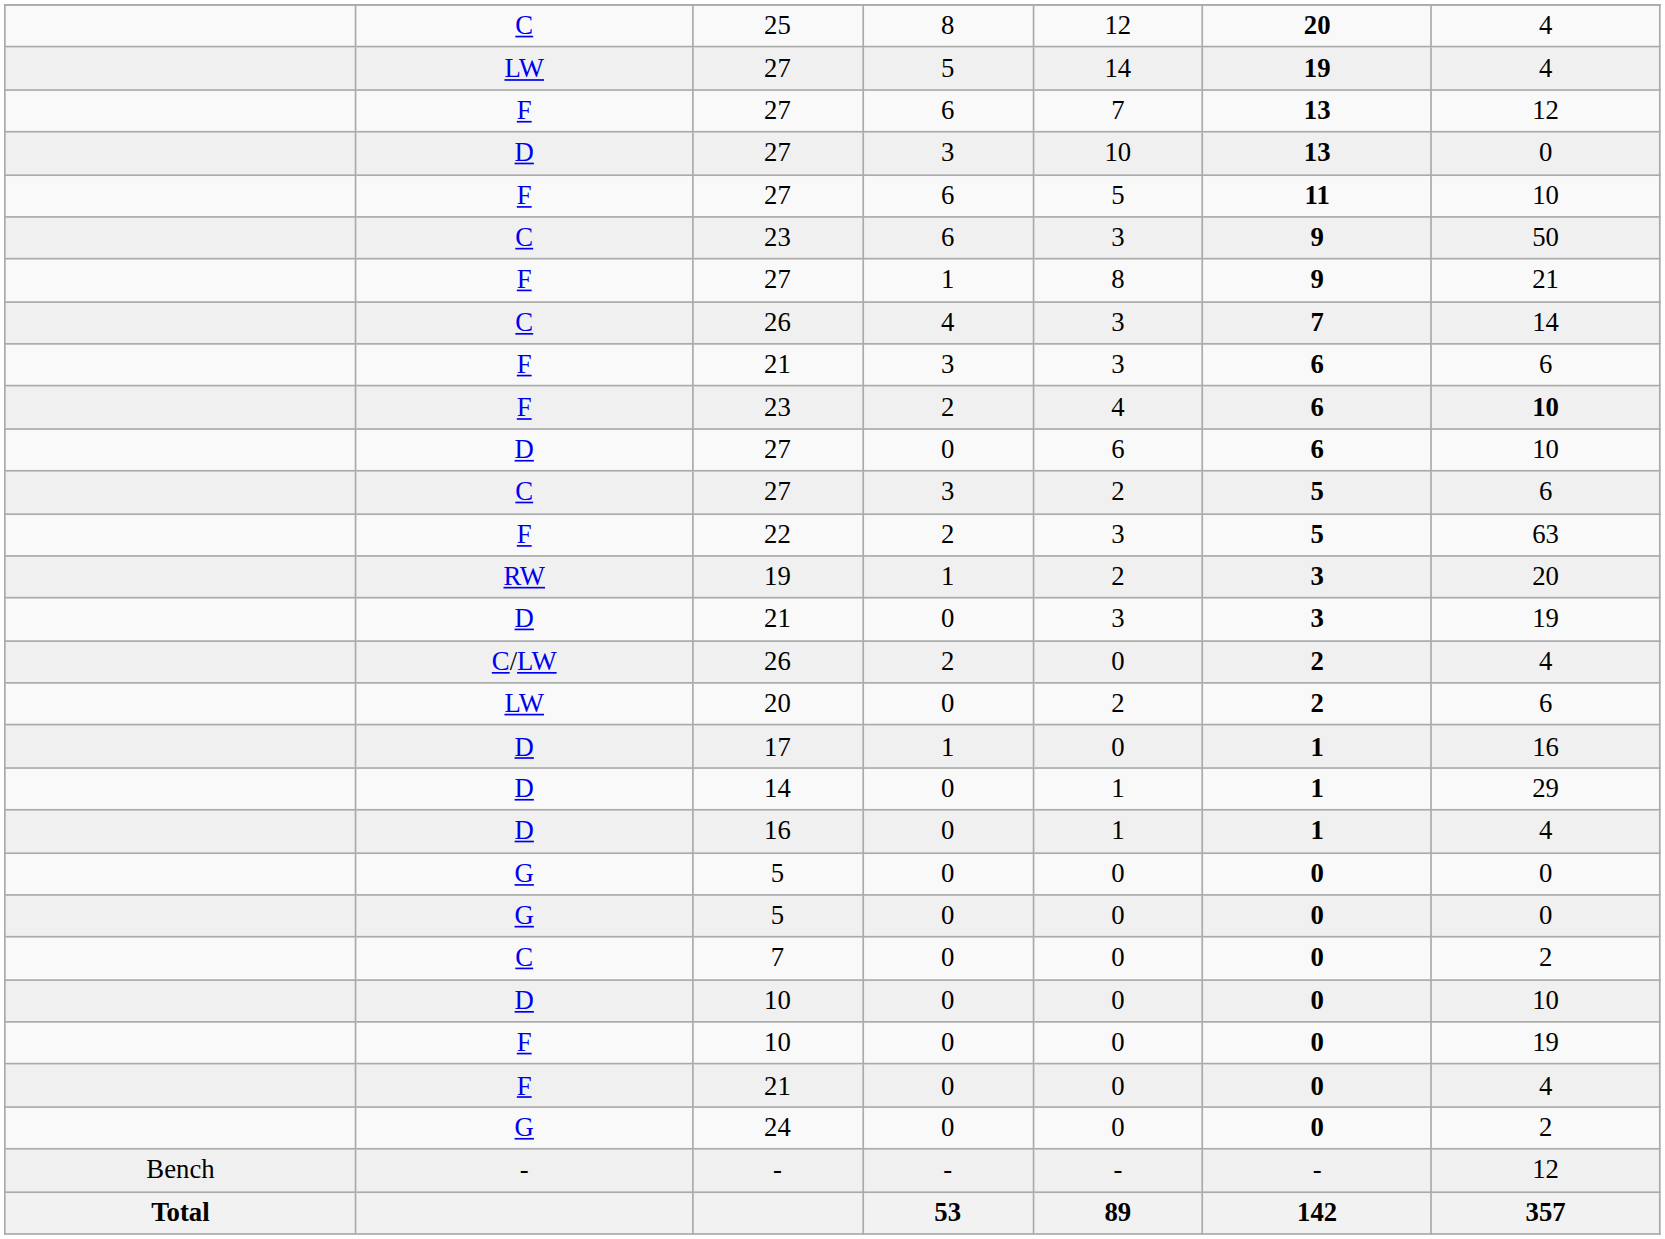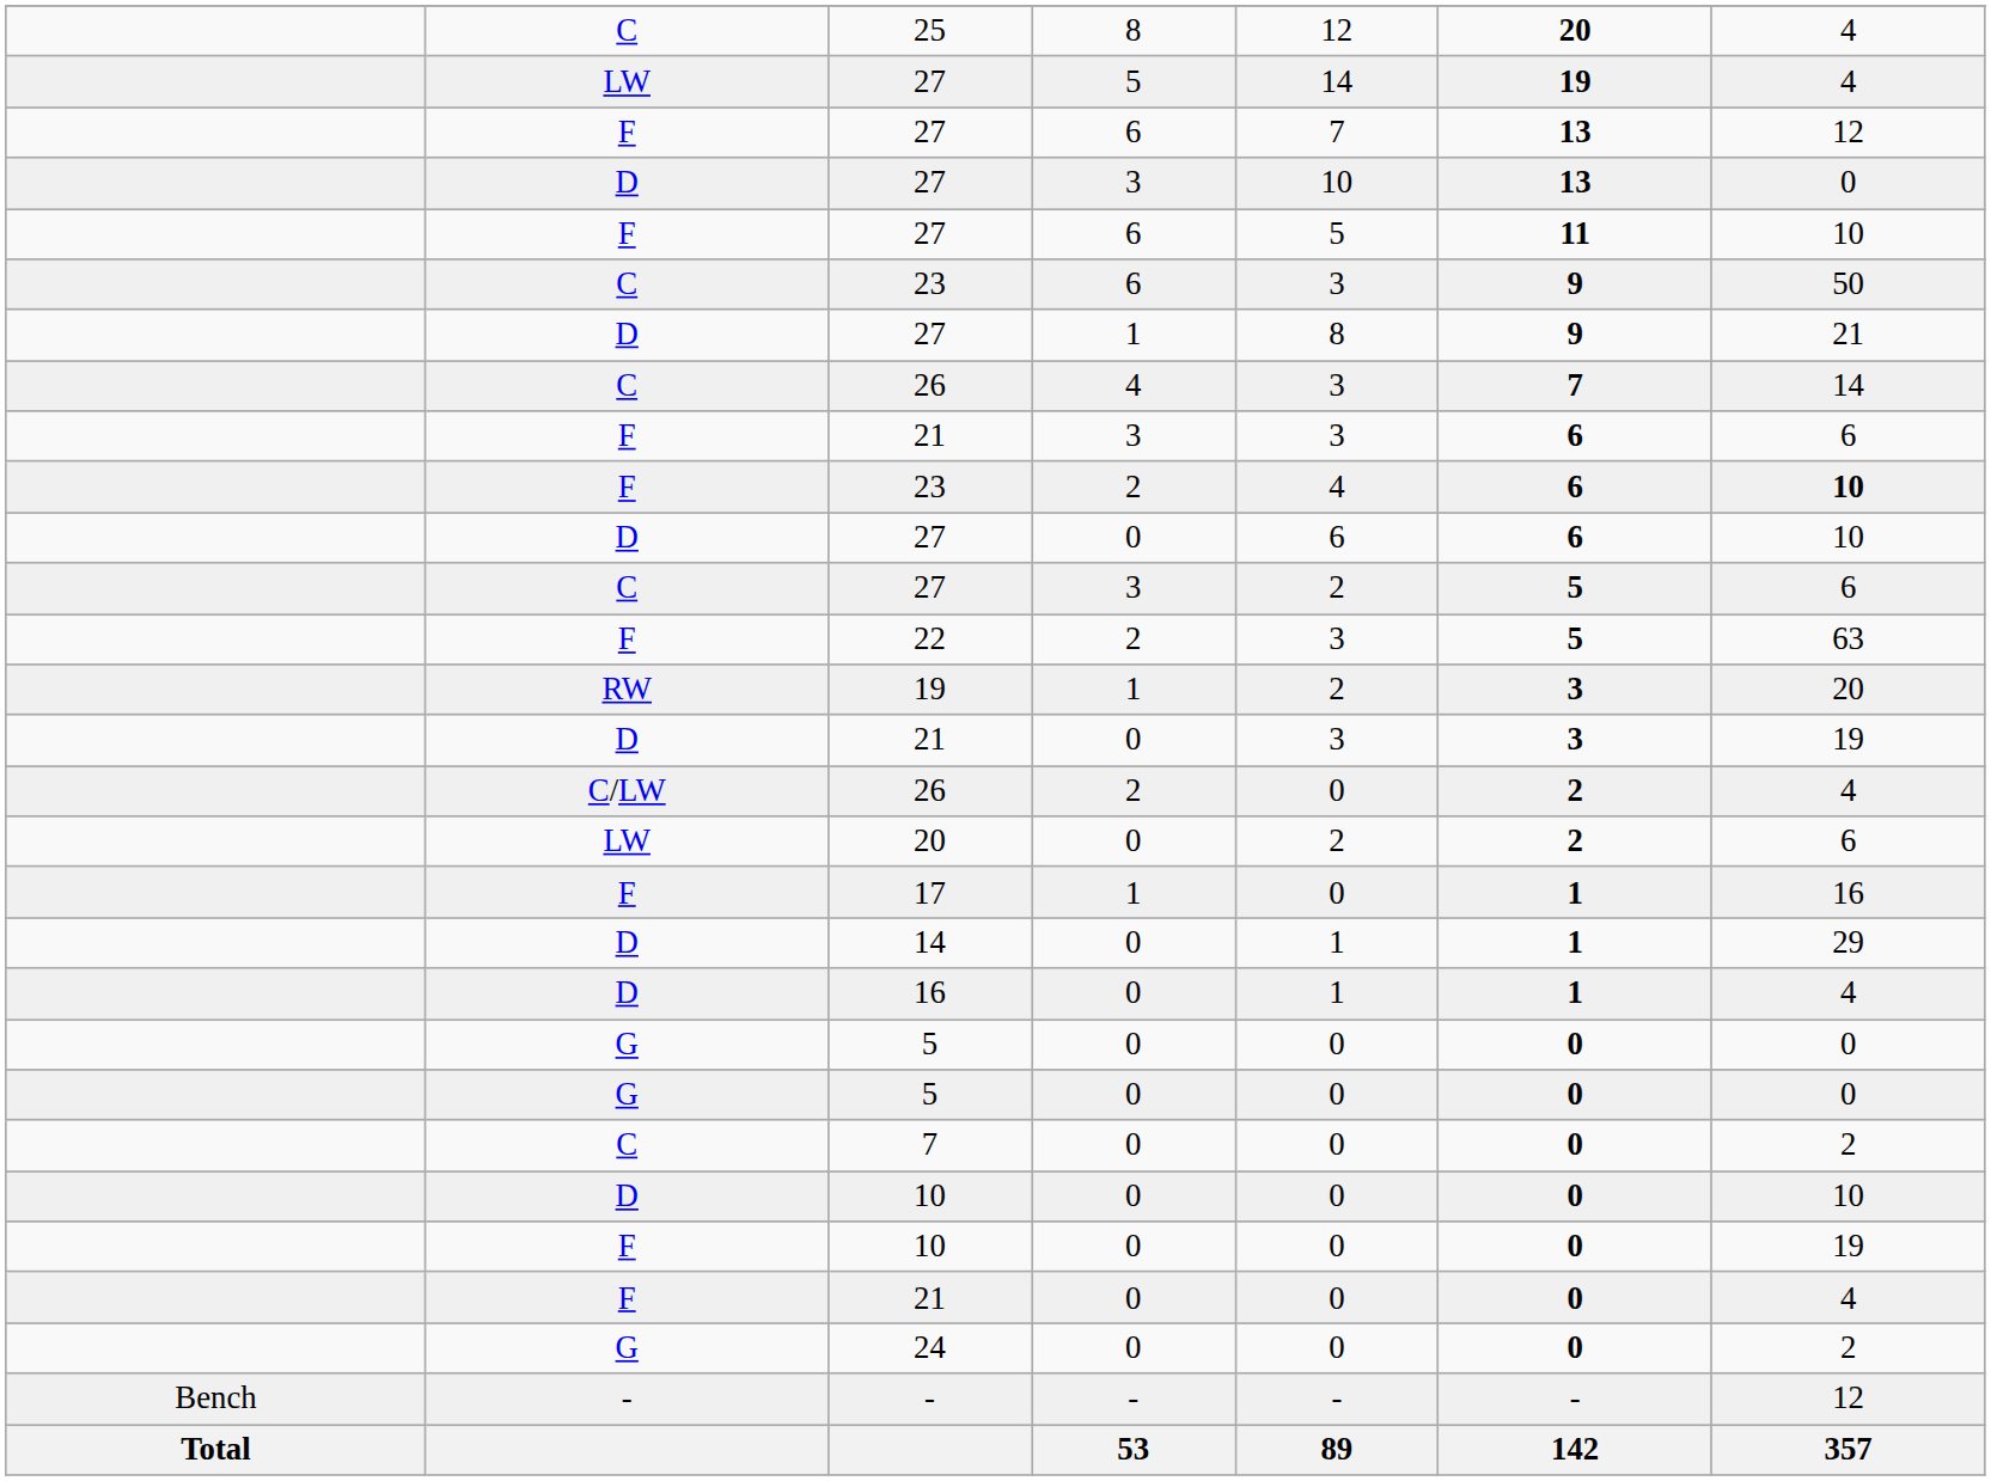 <table class="wikitable sortable" width ="50%">
 <tr align="center">
 </tr>
 <tr align="center" bgcolor="">
 <td></td>
 <td><a href='#'>C</a></td>
 <td>25</td>
 <td>8</td>
 <td>12</td>
 <td><strong>20</strong></td>
 <td>4</td>
 </tr>
 <tr align="center" bgcolor="f0f0f0">
 <td></td>
 <td><a href='#'>LW</a></td>
 <td>27</td>
 <td>5</td>
 <td>14</td>
 <td><strong>19</strong></td>
 <td>4</td>
 </tr>
 <tr align="center" bgcolor="">
 <td></td>
 <td><a href='#'>F</a></td>
 <td>27</td>
 <td>6</td>
 <td>7</td>
 <td><strong>13</strong></td>
 <td>12</td>
 </tr>
 <tr align="center" bgcolor="f0f0f0">
 <td></td>
 <td><a href='#'>D</a></td>
 <td>27</td>
 <td>3</td>
 <td>10</td>
 <td><strong>13</strong></td>
 <td>0</td>
 </tr>
 <tr align="center" bgcolor="">
 <td></td>
 <td><a href='#'>F</a></td>
 <td>27</td>
 <td>6</td>
 <td>5</td>
 <td><strong>11</strong></td>
 <td>10</td>
 </tr>
 <tr align="center" bgcolor="f0f0f0">
 <td></td>
 <td><a href='#'>C</a></td>
 <td>23</td>
 <td>6</td>
 <td>3</td>
 <td><strong>9</strong></td>
 <td>50</td>
 </tr>
 <tr align="center" bgcolor="">
 <td></td>
-<td><a href='#'>F</a></td>
+<td><a href='#'>D</a></td>
 <td>27</td>
 <td>1</td>
 <td>8</td>
 <td><strong>9</strong></td>
 <td>21</td>
 </tr>
 <tr align="center" bgcolor="f0f0f0">
 <td></td>
 <td><a href='#'>C</a></td>
 <td>26</td>
 <td>4</td>
 <td>3</td>
 <td><strong>7</strong></td>
 <td>14</td>
 </tr>
 <tr align="center" bgcolor="">
 <td></td>
 <td><a href='#'>F</a></td>
 <td>21</td>
 <td>3</td>
 <td>3</td>
 <td><strong>6</strong></td>
 <td>6</td>
 </tr>
 <tr align="center" bgcolor="f0f0f0">
 <td></td>
 <td><a href='#'>F</a></td>
 <td>23</td>
 <td>2</td>
 <td>4</td>
 <td><strong>6</strong></td>
 <td><strong>10</strong></td>
 </tr>
 <tr align="center" bgcolor="">
 <td></td>
 <td><a href='#'>D</a></td>
 <td>27</td>
 <td>0</td>
 <td>6</td>
 <td><strong>6</strong></td>
 <td>10</td>
 </tr>
 <tr align="center" bgcolor="f0f0f0">
 <td></td>
 <td><a href='#'>C</a></td>
 <td>27</td>
 <td>3</td>
 <td>2</td>
 <td><strong>5</strong></td>
 <td>6</td>
 </tr>
 <tr align="center" bgcolor="">
 <td></td>
 <td><a href='#'>F</a></td>
 <td>22</td>
 <td>2</td>
 <td>3</td>
 <td><strong>5</strong></td>
 <td>63</td>
 </tr>
 <tr align="center" bgcolor="f0f0f0">
 <td></td>
 <td><a href='#'>RW</a></td>
 <td>19</td>
 <td>1</td>
 <td>2</td>
 <td><strong>3</strong></td>
 <td>20</td>
 </tr>
 <tr align="center" bgcolor="">
 <td></td>
 <td><a href='#'>D</a></td>
 <td>21</td>
 <td>0</td>
 <td>3</td>
 <td><strong>3</strong></td>
 <td>19</td>
 </tr>
 <tr align="center" bgcolor="f0f0f0">
 <td></td>
 <td><a href='#'>C</a>/<a href='#'>LW</a></td>
 <td>26</td>
 <td>2</td>
 <td>0</td>
 <td><strong>2</strong></td>
 <td>4</td>
 </tr>
 <tr align="center" bgcolor="">
 <td></td>
 <td><a href='#'>LW</a></td>
 <td>20</td>
 <td>0</td>
 <td>2</td>
 <td><strong>2</strong></td>
 <td>6</td>
 </tr>
 <tr align="center" bgcolor="f0f0f0">
 <td></td>
-<td><a href='#'>D</a></td>
+<td><a href='#'>F</a></td>
 <td>17</td>
 <td>1</td>
 <td>0</td>
 <td><strong>1</strong></td>
 <td>16</td>
 </tr>
 <tr align="center" bgcolor="">
 <td></td>
 <td><a href='#'>D</a></td>
 <td>14</td>
 <td>0</td>
 <td>1</td>
 <td><strong>1</strong></td>
 <td>29</td>
 </tr>
 <tr align="center" bgcolor="f0f0f0">
 <td></td>
 <td><a href='#'>D</a></td>
 <td>16</td>
 <td>0</td>
 <td>1</td>
 <td><strong>1</strong></td>
 <td>4</td>
 </tr>
 <tr align="center" bgcolor="">
 <td></td>
 <td><a href='#'>G</a></td>
 <td>5</td>
 <td>0</td>
 <td>0</td>
 <td><strong>0</strong></td>
 <td>0</td>
 </tr>
 <tr align="center" bgcolor="f0f0f0">
 <td></td>
 <td><a href='#'>G</a></td>
 <td>5</td>
 <td>0</td>
 <td>0</td>
 <td><strong>0</strong></td>
 <td>0</td>
 </tr>
 <tr align="center" bgcolor="">
 <td></td>
 <td><a href='#'>C</a></td>
 <td>7</td>
 <td>0</td>
 <td>0</td>
 <td><strong>0</strong></td>
 <td>2</td>
 </tr>
 <tr align="center" bgcolor="f0f0f0">
 <td></td>
 <td><a href='#'>D</a></td>
 <td>10</td>
 <td>0</td>
 <td>0</td>
 <td><strong>0</strong></td>
 <td>10</td>
 </tr>
 <tr align="center" bgcolor="">
 <td></td>
 <td><a href='#'>F</a></td>
 <td>10</td>
 <td>0</td>
 <td>0</td>
 <td><strong>0</strong></td>
 <td>19</td>
 </tr>
 <tr align="center" bgcolor="f0f0f0">
 <td></td>
 <td><a href='#'>F</a></td>
 <td>21</td>
 <td>0</td>
 <td>0</td>
 <td><strong>0</strong></td>
 <td>4</td>
 </tr>
 <tr align="center" bgcolor="">
 <td></td>
 <td><a href='#'>G</a></td>
 <td>24</td>
 <td>0</td>
 <td>0</td>
 <td><strong>0</strong></td>
 <td>2</td>
 </tr>
 <tr align="center" bgcolor="f0f0f0">
 <td>Bench</td>
 <td>-</td>
 <td>-</td>
 <td>-</td>
 <td>-</td>
 <td>-</td>
 <td>12</td>
 </tr>
 <tr>
 <th>Total</th>
 <th></th>
 <th></th>
 <th>53</th>
 <th>89</th>
 <th>142</th>
 <th>357</th>
 </tr>
 </table>
